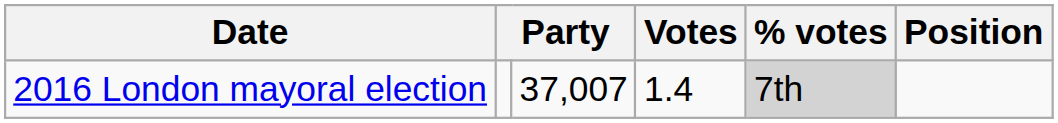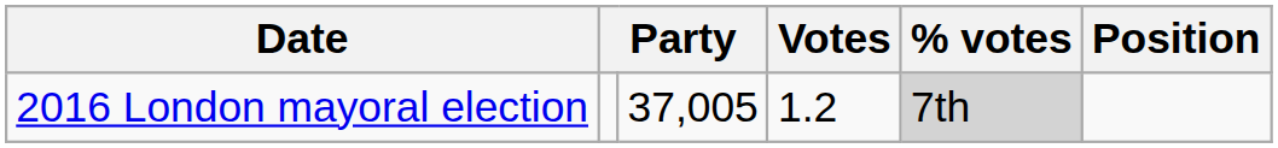 <table class="wikitable">
 <tr>
 <th>Date</th>
 <th colspan=2>Party</th>
 <th>Votes</th>
 <th>% votes</th>
 <th>Position</th>
 </tr>
 <tr>
 <td><a href='#'>2016 London mayoral election</a></td>
 <td></td>
-<td>37,007</td>
-<td>1.4</td>
+<td>37,005</td>
+<td>1.2</td>
 <td style="background: lightgrey;">7th</td>
 </tr>
 </table>
